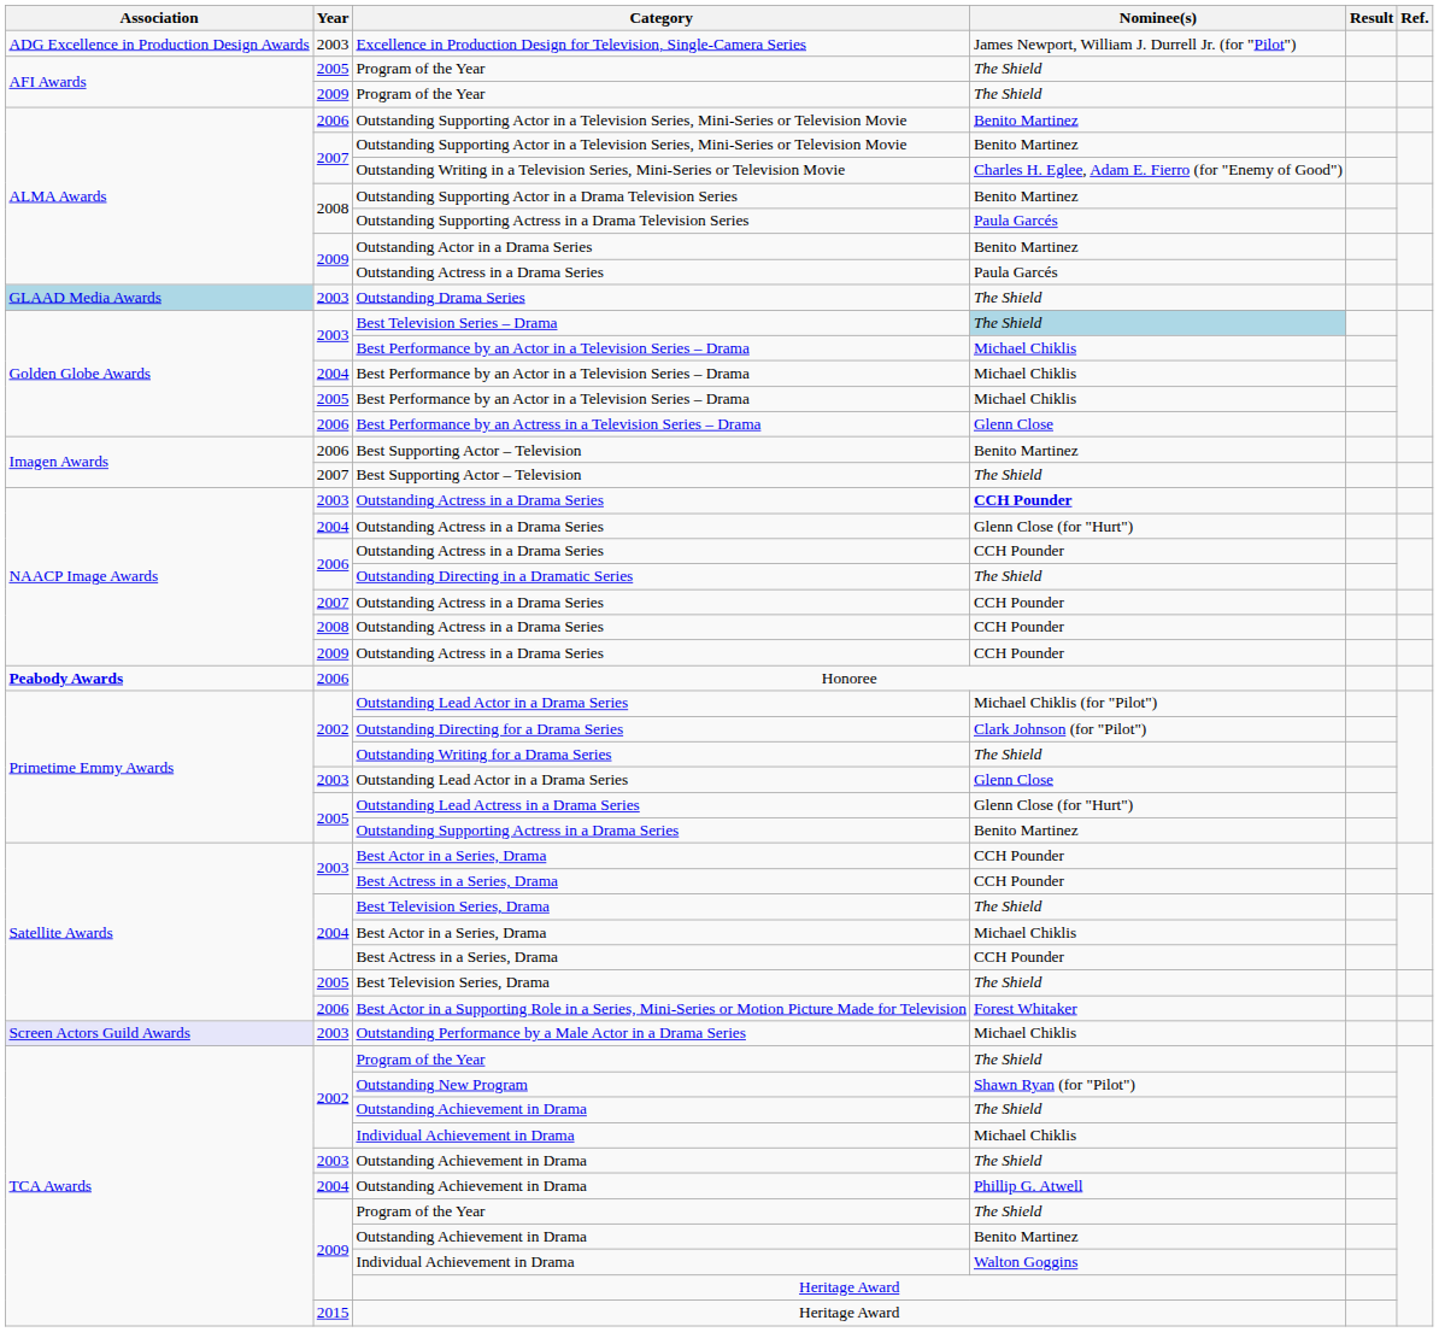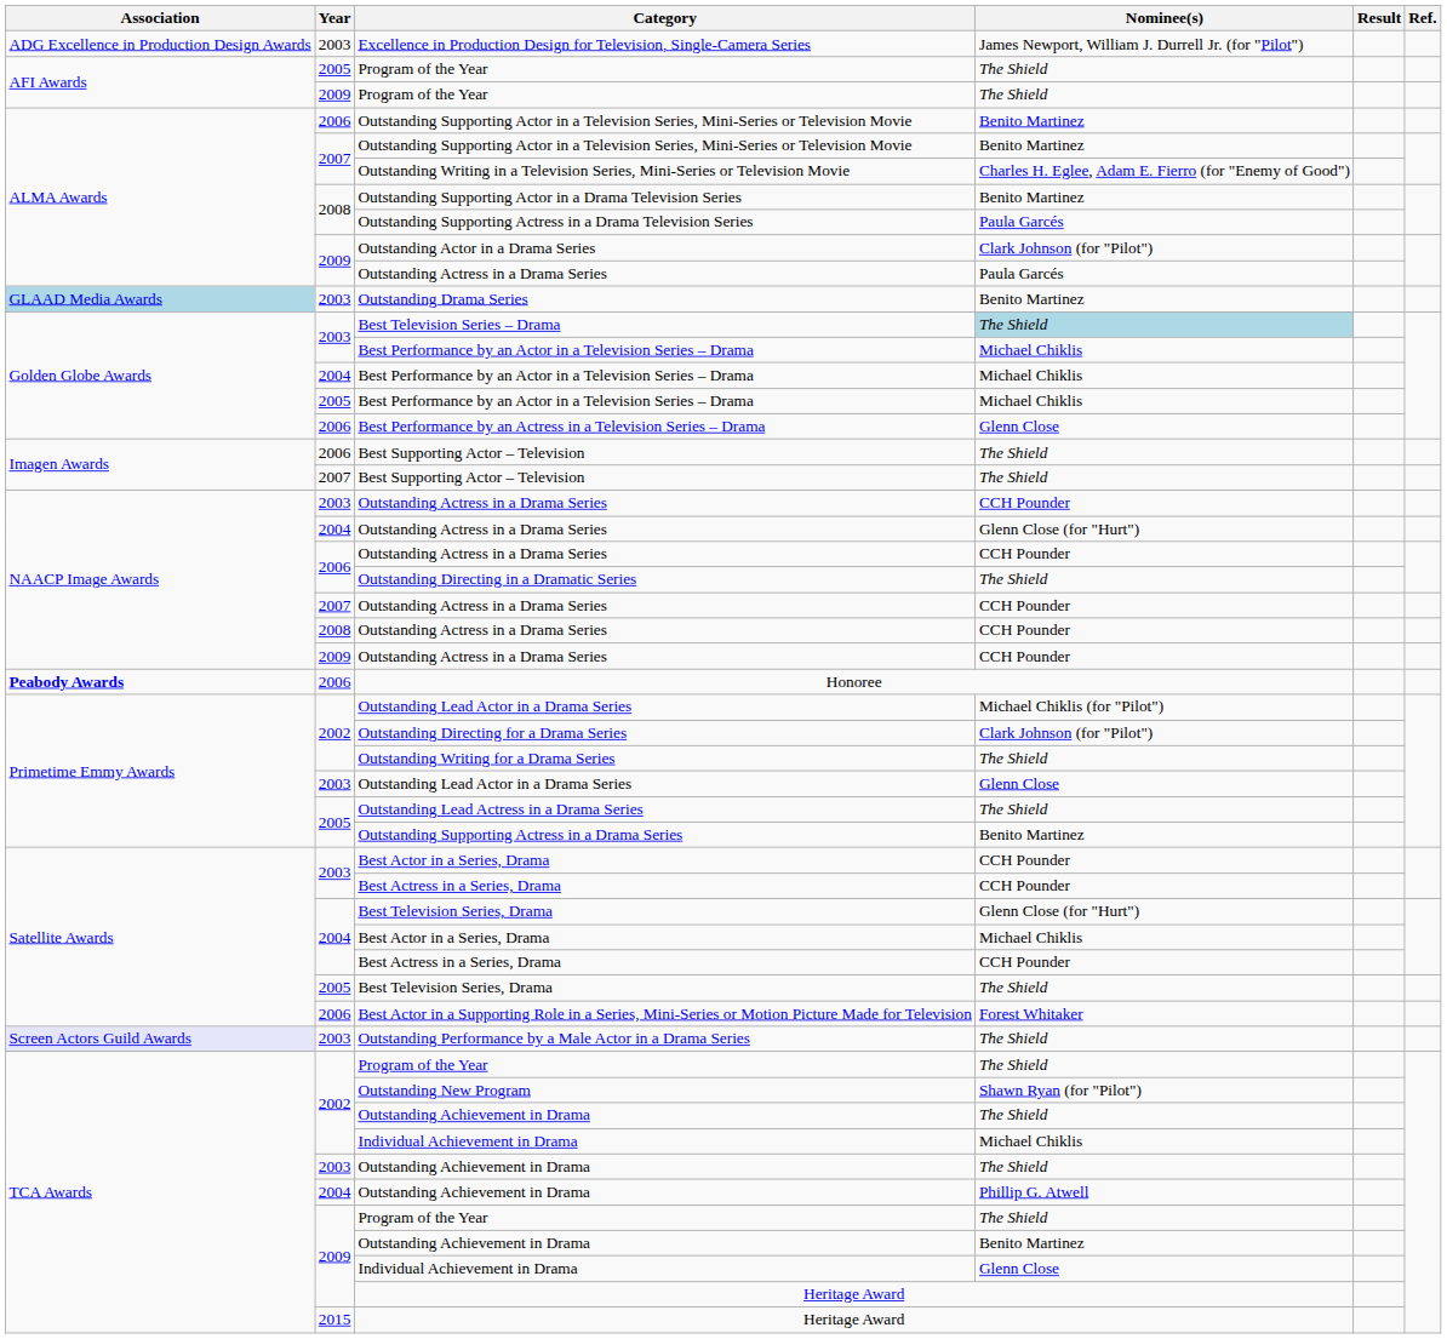 <table class="wikitable">
 <tr>
 <th>Association</th>
 <th>Year</th>
 <th>Category</th>
 <th>Nominee(s)</th>
 <th>Result</th>
 <th>Ref.</th>
 </tr>
 <tr>
 <td><a href='#'>ADG Excellence in Production Design Awards</a></td>
 <td align="center">2003</td>
 <td><a href='#'>Excellence in Production Design for Television, Single-Camera Series</a></td>
 <td>James Newport, William J. Durrell Jr. (for "<a href='#'>Pilot</a>")</td>
 <td></td>
 <td align="center"></td>
 </tr>
 <tr>
 <td rowspan="2"><a href='#'>AFI Awards</a></td>
 <td align="center"><a href='#'>2005</a></td>
 <td>Program of the Year</td>
 <td><em>The Shield</em></td>
 <td></td>
 <td align="center"></td>
 </tr>
 <tr>
 <td align="center"><a href='#'>2009</a></td>
 <td>Program of the Year</td>
 <td><em>The Shield</em></td>
 <td></td>
 <td align="center"></td>
 </tr>
 <tr>
 <td rowspan="7"><a href='#'>ALMA Awards</a></td>
 <td align="center"><a href='#'>2006</a></td>
 <td>Outstanding Supporting Actor in a Television Series, Mini-Series or Television Movie</td>
 <td><a href='#'>Benito Martinez</a></td>
 <td></td>
 <td align="center"></td>
 </tr>
 <tr>
 <td align="center" rowspan="2"><a href='#'>2007</a></td>
 <td>Outstanding Supporting Actor in a Television Series, Mini-Series or Television Movie</td>
 <td>Benito Martinez</td>
 <td></td>
 <td align="center" rowspan="2"></td>
 </tr>
 <tr>
 <td>Outstanding Writing in a Television Series, Mini-Series or Television Movie</td>
 <td><a href='#'>Charles H. Eglee</a>, <a href='#'>Adam E. Fierro</a> (for "Enemy of Good")</td>
 <td></td>
 </tr>
 <tr>
 <td align="center" rowspan="2">2008</td>
 <td>Outstanding Supporting Actor in a Drama Television Series</td>
 <td>Benito Martinez</td>
 <td></td>
 <td align="center" rowspan="2"></td>
 </tr>
 <tr>
 <td>Outstanding Supporting Actress in a Drama Television Series</td>
 <td><a href='#'>Paula Garcés</a></td>
 <td></td>
 </tr>
 <tr>
 <td align="center" rowspan="2"><a href='#'>2009</a></td>
 <td>Outstanding Actor in a Drama Series</td>
-<td>Benito Martinez</td>
+<td><a href='#'>Clark Johnson</a> (for "Pilot")</td>
 <td></td>
 <td align="center" rowspan="2"></td>
 </tr>
 <tr>
 <td>Outstanding Actress in a Drama Series</td>
 <td>Paula Garcés</td>
 <td></td>
 </tr>
 <tr>
 <td style="background: lightblue;"><a href='#'>GLAAD Media Awards</a></td>
 <td align="center"><a href='#'>2003</a></td>
 <td><a href='#'>Outstanding Drama Series</a></td>
-<td><em>The Shield</em></td>
+<td>Benito Martinez</td>
 <td></td>
 <td align="center"></td>
 </tr>
 <tr>
 <td rowspan="5"><a href='#'>Golden Globe Awards</a></td>
 <td align="center" rowspan="2"><a href='#'>2003</a></td>
 <td><a href='#'>Best Television Series – Drama</a></td>
 <td style="background: lightblue;"><em>The Shield</em></td>
 <td></td>
 <td align="center" rowspan="5"></td>
 </tr>
 <tr>
 <td><a href='#'>Best Performance by an Actor in a Television Series – Drama</a></td>
 <td><a href='#'>Michael Chiklis</a></td>
 <td></td>
 </tr>
 <tr>
 <td align="center"><a href='#'>2004</a></td>
 <td>Best Performance by an Actor in a Television Series – Drama</td>
 <td>Michael Chiklis</td>
 <td></td>
 </tr>
 <tr>
 <td align="center"><a href='#'>2005</a></td>
 <td>Best Performance by an Actor in a Television Series – Drama</td>
 <td>Michael Chiklis</td>
 <td></td>
 </tr>
 <tr>
 <td align="center"><a href='#'>2006</a></td>
 <td><a href='#'>Best Performance by an Actress in a Television Series – Drama</a></td>
 <td><a href='#'>Glenn Close</a></td>
 <td></td>
 </tr>
 <tr>
 <td rowspan="2"><a href='#'>Imagen Awards</a></td>
 <td align="center">2006</td>
 <td>Best Supporting Actor – Television</td>
-<td>Benito Martinez</td>
+<td><em>The Shield</em></td>
 <td></td>
 <td align="center"></td>
 </tr>
 <tr>
 <td align="center">2007</td>
 <td>Best Supporting Actor – Television</td>
 <td><em>The Shield</em></td>
 <td></td>
 <td align="center"></td>
 </tr>
 <tr>
 <td rowspan="7"><a href='#'>NAACP Image Awards</a></td>
 <td align="center"><a href='#'>2003</a></td>
 <td><a href='#'>Outstanding Actress in a Drama Series</a></td>
-<td><strong><a href='#'>CCH Pounder</a></strong></td>
+<td><a href='#'>CCH Pounder</a></td>
 <td></td>
 <td align="center"></td>
 </tr>
 <tr>
 <td align="center"><a href='#'>2004</a></td>
 <td>Outstanding Actress in a Drama Series</td>
 <td>Glenn Close (for "Hurt")</td>
 <td></td>
 <td align="center"></td>
 </tr>
 <tr>
 <td align="center" rowspan="2"><a href='#'>2006</a></td>
 <td>Outstanding Actress in a Drama Series</td>
 <td>CCH Pounder</td>
 <td></td>
 <td align="center" rowspan="2"></td>
 </tr>
 <tr>
 <td><a href='#'>Outstanding Directing in a Dramatic Series</a></td>
 <td><em>The Shield</em></td>
 <td></td>
 </tr>
 <tr>
 <td align="center"><a href='#'>2007</a></td>
 <td>Outstanding Actress in a Drama Series</td>
 <td>CCH Pounder</td>
 <td></td>
 <td align="center"></td>
 </tr>
 <tr>
 <td align="center"><a href='#'>2008</a></td>
 <td>Outstanding Actress in a Drama Series</td>
 <td>CCH Pounder</td>
 <td></td>
 <td align="center"></td>
 </tr>
 <tr>
 <td align="center"><a href='#'>2009</a></td>
 <td>Outstanding Actress in a Drama Series</td>
 <td>CCH Pounder</td>
 <td></td>
 <td align="center"></td>
 </tr>
 <tr>
 <td><strong><a href='#'>Peabody Awards</a></strong></td>
 <td align="center"><a href='#'>2006</a></td>
 <td align="center" colspan="2">Honoree</td>
 <td></td>
 <td align="center"></td>
 </tr>
 <tr>
 <td rowspan="6"><a href='#'>Primetime Emmy Awards</a></td>
 <td align="center" rowspan="3"><a href='#'>2002</a></td>
 <td><a href='#'>Outstanding Lead Actor in a Drama Series</a></td>
 <td>Michael Chiklis (for "Pilot")</td>
 <td></td>
 <td align="center" rowspan="6"></td>
 </tr>
 <tr>
 <td><a href='#'>Outstanding Directing for a Drama Series</a></td>
 <td><a href='#'>Clark Johnson</a> (for "Pilot")</td>
 <td></td>
 </tr>
 <tr>
 <td><a href='#'>Outstanding Writing for a Drama Series</a></td>
 <td><em>The Shield</em></td>
 <td></td>
 </tr>
 <tr>
 <td align="center"><a href='#'>2003</a></td>
 <td>Outstanding Lead Actor in a Drama Series</td>
 <td><a href='#'>Glenn Close</a></td>
 <td></td>
 </tr>
 <tr>
 <td align="center" rowspan="2"><a href='#'>2005</a></td>
 <td><a href='#'>Outstanding Lead Actress in a Drama Series</a></td>
-<td>Glenn Close (for "Hurt")</td>
+<td><em>The Shield</em></td>
 <td></td>
 </tr>
 <tr>
 <td><a href='#'>Outstanding Supporting Actress in a Drama Series</a></td>
 <td>Benito Martinez</td>
 <td></td>
 </tr>
 <tr>
 <td rowspan="7"><a href='#'>Satellite Awards</a></td>
 <td align="center" rowspan="2"><a href='#'>2003</a></td>
 <td><a href='#'>Best Actor in a Series, Drama</a></td>
 <td>CCH Pounder</td>
 <td></td>
 <td align="center" rowspan="2"></td>
 </tr>
 <tr>
 <td><a href='#'>Best Actress in a Series, Drama</a></td>
 <td>CCH Pounder</td>
 <td></td>
 </tr>
 <tr>
 <td align="center" rowspan="3"><a href='#'>2004</a></td>
 <td><a href='#'>Best Television Series, Drama</a></td>
-<td><em>The Shield</em></td>
+<td>Glenn Close (for "Hurt")</td>
 <td></td>
 <td align="center" rowspan="3"></td>
 </tr>
 <tr>
 <td>Best Actor in a Series, Drama</td>
 <td>Michael Chiklis</td>
 <td></td>
 </tr>
 <tr>
 <td>Best Actress in a Series, Drama</td>
 <td>CCH Pounder</td>
 <td></td>
 </tr>
 <tr>
 <td align="center"><a href='#'>2005</a></td>
 <td>Best Television Series, Drama</td>
 <td><em>The Shield</em></td>
 <td></td>
 <td align="center"></td>
 </tr>
 <tr>
 <td align="center"><a href='#'>2006</a></td>
 <td><a href='#'>Best Actor in a Supporting Role in a Series, Mini-Series or Motion Picture Made for Television</a></td>
 <td><a href='#'>Forest Whitaker</a></td>
 <td></td>
 <td align="center"></td>
 </tr>
 <tr>
 <td style="background: lavender;"><a href='#'>Screen Actors Guild Awards</a></td>
 <td align="center"><a href='#'>2003</a></td>
 <td><a href='#'>Outstanding Performance by a Male Actor in a Drama Series</a></td>
-<td>Michael Chiklis</td>
+<td><em>The Shield</em></td>
 <td></td>
 <td align="center"></td>
 </tr>
 <tr>
 <td rowspan="11"><a href='#'>TCA Awards</a></td>
 <td align="center" rowspan="4"><a href='#'>2002</a></td>
 <td><a href='#'>Program of the Year</a></td>
 <td><em>The Shield</em></td>
 <td></td>
 <td align="center" rowspan="11"></td>
 </tr>
 <tr>
 <td><a href='#'>Outstanding New Program</a></td>
 <td><a href='#'>Shawn Ryan</a> (for "Pilot")</td>
 <td></td>
 </tr>
 <tr>
 <td><a href='#'>Outstanding Achievement in Drama</a></td>
 <td><em>The Shield</em></td>
 <td></td>
 </tr>
 <tr>
 <td><a href='#'>Individual Achievement in Drama</a></td>
 <td>Michael Chiklis</td>
 <td></td>
 </tr>
 <tr>
 <td align="center"><a href='#'>2003</a></td>
 <td>Outstanding Achievement in Drama</td>
 <td><em>The Shield</em></td>
 <td></td>
 </tr>
 <tr>
 <td align="center"><a href='#'>2004</a></td>
 <td>Outstanding Achievement in Drama</td>
 <td><a href='#'>Phillip G. Atwell</a></td>
 <td></td>
 </tr>
 <tr>
 <td align="center" rowspan="4"><a href='#'>2009</a></td>
 <td>Program of the Year</td>
 <td><em>The Shield</em></td>
 <td></td>
 </tr>
 <tr>
 <td>Outstanding Achievement in Drama</td>
 <td>Benito Martinez</td>
 <td></td>
 </tr>
 <tr>
 <td>Individual Achievement in Drama</td>
-<td><a href='#'>Walton Goggins</a></td>
+<td><a href='#'>Glenn Close</a></td>
 <td></td>
 </tr>
 <tr>
 <td align="center" colspan="2"><a href='#'>Heritage Award</a></td>
 <td></td>
 </tr>
 <tr>
 <td align="center"><a href='#'>2015</a></td>
 <td align="center" colspan="2">Heritage Award</td>
 <td></td>
 </tr>
 </table>
